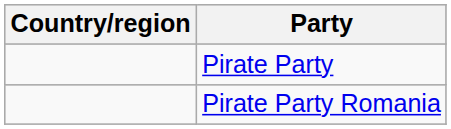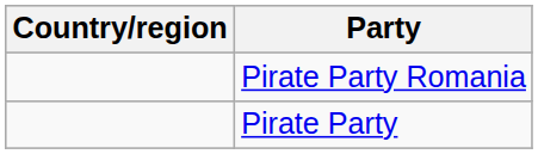 <table class="wikitable sortable">
 <tr>
 <th>Country/region</th>
 <th>Party</th>
 </tr>
 <tr>
 <td></td>
-<td><a href='#'>Pirate Party</a></td>
+<td><a href='#'>Pirate Party Romania</a></td>
 </tr>
 <tr>
 <td></td>
-<td><a href='#'>Pirate Party Romania</a></td>
+<td><a href='#'>Pirate Party</a></td>
 </tr>
 </table>
